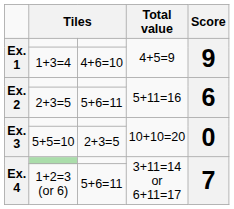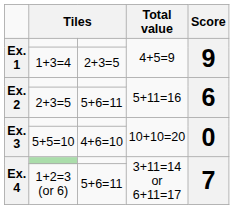 <table class="wikitable floatright" style="font-size:90%;text-align:center;width:15em;">
 <tr>
 <td> </td>
 <th colspan=2>Tiles</th>
 <th>Total value</th>
 <th>Score</th>
 </tr>
 <tr>
 <th rowspan=2>Ex. 1</th>
 <td></td>
 <td></td>
 <td rowspan=2>4+5=9</td>
 <th rowspan=2 style="font-size:200%;">9</th>
 </tr>
 <tr>
 <td>1+3=4</td>
-<td>4+6=10</td>
+<td>2+3=5</td>
 </tr>
 <tr>
 <th rowspan=2>Ex. 2</th>
 <td></td>
 <td></td>
 <td rowspan=2>5+11=16</td>
 <th rowspan=2 style="font-size:200%;">6</th>
 </tr>
 <tr>
 <td>2+3=5</td>
 <td>5+6=11</td>
 </tr>
 <tr>
 <th rowspan=2>Ex. 3</th>
 <td></td>
 <td></td>
 <td rowspan=2>10+10=20</td>
 <th rowspan=2 style="font-size:200%;">0</th>
 </tr>
 <tr>
 <td>5+5=10</td>
-<td>2+3=5</td>
+<td>4+6=10</td>
 </tr>
 <tr>
 <th rowspan=2>Ex. 4</th>
 <td style="background:#ada;"></td>
 <td></td>
 <td rowspan=2>3+11=14 or 6+11=17</td>
 <th rowspan=2 style="font-size:200%;">7</th>
 </tr>
 <tr>
 <td>1+2=3 (or 6)</td>
 <td>5+6=11</td>
 </tr>
 </table>
